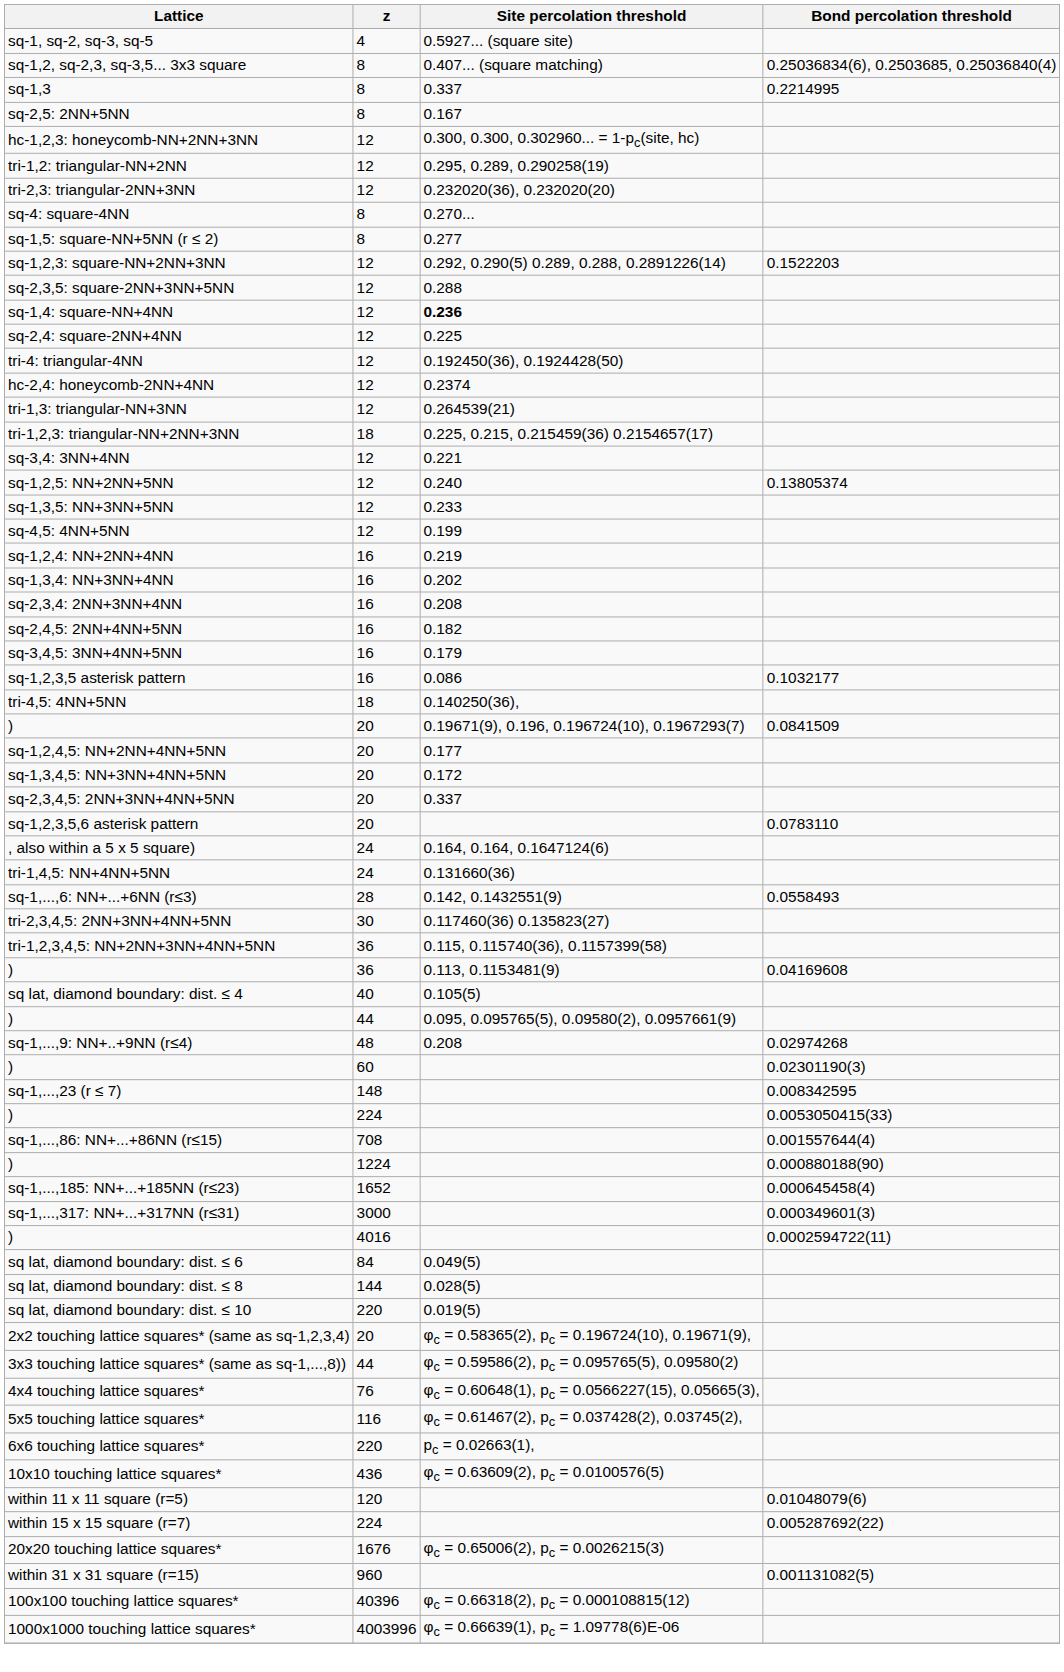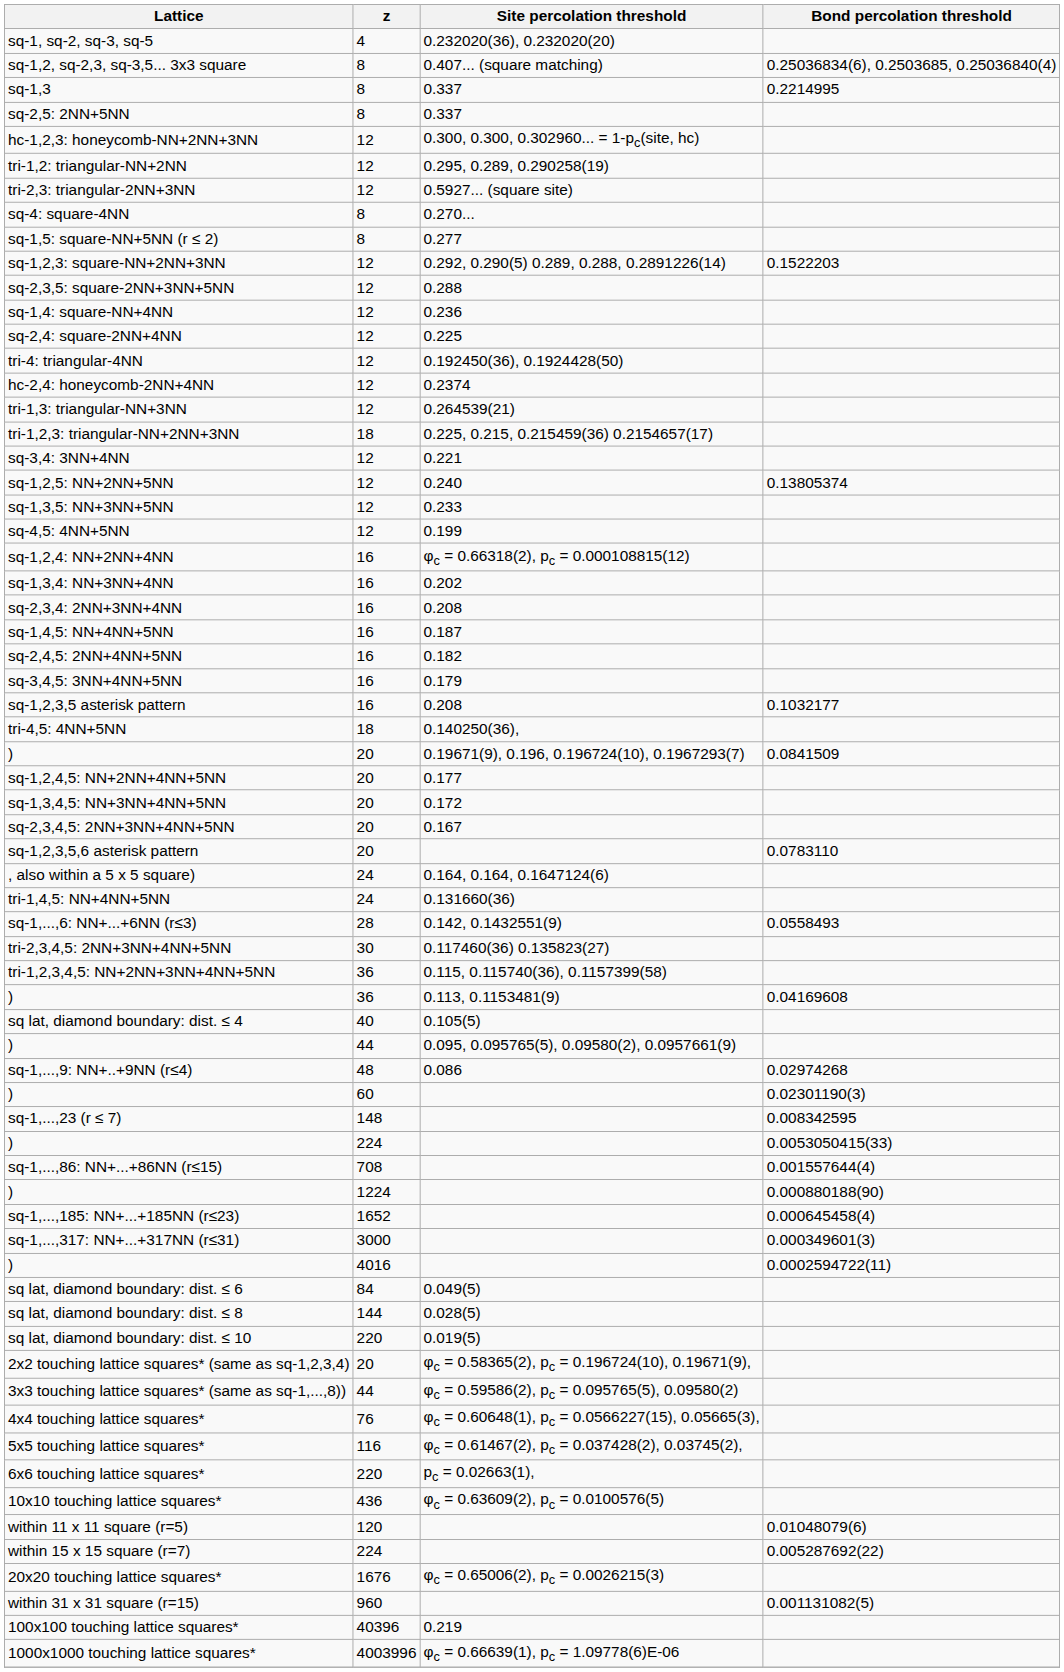 <table class="wikitable">
 <tr>
 <th>Lattice</th>
 <th>z</th>
 <th>Site percolation threshold</th>
 <th>Bond percolation threshold</th>
 </tr>
 <tr>
 <td>sq-1, sq-2, sq-3, sq-5</td>
 <td>4</td>
-<td>0.5927... (square site)</td>
+<td>0.232020(36), 0.232020(20)</td>
 <td></td>
 </tr>
 <tr>
 <td>sq-1,2, sq-2,3, sq-3,5... 3x3 square</td>
 <td>8</td>
 <td>0.407... (square matching)</td>
 <td>0.25036834(6), 0.2503685, 0.25036840(4)</td>
 </tr>
 <tr>
 <td>sq-1,3</td>
 <td>8</td>
 <td>0.337</td>
 <td>0.2214995</td>
 </tr>
 <tr>
 <td>sq-2,5: 2NN+5NN</td>
 <td>8</td>
-<td>0.167</td>
+<td>0.337</td>
 <td></td>
 </tr>
 <tr>
 <td>hc-1,2,3: honeycomb-NN+2NN+3NN</td>
 <td>12</td>
 <td>0.300, 0.300, 0.302960... = 1-p<sub>c</sub>(site, hc) </td>
 <td></td>
 </tr>
 <tr>
 <td>tri-1,2: triangular-NN+2NN</td>
 <td>12</td>
 <td>0.295, 0.289, 0.290258(19)</td>
 <td></td>
 </tr>
 <tr>
 <td>tri-2,3:  triangular-2NN+3NN</td>
 <td>12</td>
-<td>0.232020(36), 0.232020(20)</td>
+<td>0.5927... (square site)</td>
 <td></td>
 </tr>
 <tr>
 <td>sq-4: square-4NN</td>
 <td>8</td>
 <td>0.270...</td>
 <td></td>
 </tr>
 <tr>
 <td>sq-1,5: square-NN+5NN (r ≤ 2)</td>
 <td>8</td>
 <td>0.277</td>
 <td></td>
 </tr>
 <tr>
 <td>sq-1,2,3: square-NN+2NN+3NN</td>
 <td>12</td>
 <td>0.292, 0.290(5)  0.289, 0.288, 0.2891226(14) </td>
 <td>0.1522203</td>
 </tr>
 <tr>
 <td>sq-2,3,5: square-2NN+3NN+5NN</td>
 <td>12</td>
 <td>0.288</td>
 <td></td>
 </tr>
 <tr>
 <td>sq-1,4: square-NN+4NN</td>
 <td>12</td>
-<td><strong>0.236</strong></td>
+<td>0.236</td>
 <td></td>
 </tr>
 <tr>
 <td>sq-2,4: square-2NN+4NN</td>
 <td>12</td>
 <td>0.225</td>
 <td></td>
 </tr>
 <tr>
 <td>tri-4: triangular-4NN</td>
 <td>12</td>
 <td>0.192450(36), 0.1924428(50)</td>
 <td></td>
 </tr>
 <tr>
 <td>hc-2,4: honeycomb-2NN+4NN</td>
 <td>12</td>
 <td>0.2374</td>
 </tr>
 <tr>
 <td>tri-1,3: triangular-NN+3NN</td>
 <td>12</td>
 <td>0.264539(21)</td>
 <td></td>
 </tr>
 <tr>
 <td>tri-1,2,3: triangular-NN+2NN+3NN</td>
 <td>18</td>
 <td>0.225, 0.215, 0.215459(36) 0.2154657(17)</td>
 <td></td>
 </tr>
 <tr>
 <td>sq-3,4: 3NN+4NN</td>
 <td>12</td>
 <td>0.221</td>
 <td></td>
 </tr>
 <tr>
 <td>sq-1,2,5: NN+2NN+5NN</td>
 <td>12</td>
 <td>0.240</td>
 <td>0.13805374</td>
 </tr>
 <tr>
 <td>sq-1,3,5: NN+3NN+5NN</td>
 <td>12</td>
 <td>0.233</td>
 <td></td>
 </tr>
 <tr>
 <td>sq-4,5: 4NN+5NN</td>
 <td>12</td>
 <td>0.199</td>
 <td></td>
 </tr>
 <tr>
 <td>sq-1,2,4: NN+2NN+4NN</td>
 <td>16</td>
-<td>0.219</td>
+<td>φ<sub>c</sub> = 0.66318(2), p<sub>c</sub> = 0.000108815(12) </td>
 <td></td>
 </tr>
 <tr>
 <td>sq-1,3,4: NN+3NN+4NN</td>
 <td>16</td>
 <td>0.202</td>
 <td></td>
 </tr>
 <tr>
 <td>sq-2,3,4: 2NN+3NN+4NN</td>
 <td>16</td>
 <td>0.208</td>
+<td></td>
+</tr>
+<tr>
+<td>sq-1,4,5: NN+4NN+5NN</td>
+<td>16</td>
+<td>0.187</td>
 <td></td>
 </tr>
 <tr>
 <td>sq-2,4,5: 2NN+4NN+5NN</td>
 <td>16</td>
 <td>0.182</td>
 <td></td>
 </tr>
 <tr>
 <td>sq-3,4,5: 3NN+4NN+5NN</td>
 <td>16</td>
 <td>0.179</td>
 <td></td>
 </tr>
 <tr>
 <td>sq-1,2,3,5 asterisk pattern</td>
 <td>16</td>
-<td>0.086</td>
+<td>0.208</td>
 <td>0.1032177</td>
 </tr>
 <tr>
 <td>tri-4,5: 4NN+5NN</td>
 <td>18</td>
 <td>0.140250(36),</td>
 <td></td>
 </tr>
 <tr>
 <td>)</td>
 <td>20</td>
 <td>0.19671(9), 0.196,  0.196724(10), 0.1967293(7)</td>
 <td>0.0841509</td>
 </tr>
 <tr>
 <td>sq-1,2,4,5: NN+2NN+4NN+5NN</td>
 <td>20</td>
 <td>0.177</td>
 <td></td>
 </tr>
 <tr>
 <td>sq-1,3,4,5: NN+3NN+4NN+5NN</td>
 <td>20</td>
 <td>0.172</td>
 <td></td>
 </tr>
 <tr>
 <td>sq-2,3,4,5: 2NN+3NN+4NN+5NN</td>
 <td>20</td>
-<td>0.337</td>
+<td>0.167</td>
 <td></td>
 </tr>
 <tr>
 <td>sq-1,2,3,5,6 asterisk pattern</td>
 <td>20</td>
 <td></td>
 <td>0.0783110</td>
 </tr>
 <tr>
 <td>, also within a 5 x 5 square)</td>
 <td>24</td>
 <td>0.164, 0.164, 0.1647124(6)</td>
 <td></td>
 </tr>
 <tr>
 <td>tri-1,4,5: NN+4NN+5NN</td>
 <td>24</td>
 <td>0.131660(36)</td>
 <td></td>
 </tr>
 <tr>
 <td>sq-1,...,6: NN+...+6NN (r≤3)</td>
 <td>28</td>
 <td>0.142, 0.1432551(9)</td>
 <td>0.0558493</td>
 </tr>
 <tr>
 <td>tri-2,3,4,5: 2NN+3NN+4NN+5NN</td>
 <td>30</td>
 <td>0.117460(36) 0.135823(27)</td>
 <td></td>
 </tr>
 <tr>
 <td>tri-1,2,3,4,5: NN+2NN+3NN+4NN+5NN <br></td>
 <td>36</td>
 <td>0.115, 0.115740(36), 0.1157399(58) </td>
 <td></td>
 </tr>
 <tr>
 <td>)</td>
 <td>36</td>
 <td>0.113, 0.1153481(9)</td>
 <td>0.04169608</td>
 </tr>
 <tr />
 <td>sq lat, diamond boundary: dist. ≤ 4</td>
 <td>40</td>
 <td>0.105(5)</td>
 <td></td>
 </tr>
 <tr>
 <td>)</td>
 <td>44</td>
 <td>0.095, 0.095765(5),  0.09580(2), 0.0957661(9)</td>
 <td></td>
 </tr>
 <tr>
 <td>sq-1,...,9: NN+..+9NN (r≤4)</td>
 <td>48</td>
-<td>0.208</td>
+<td>0.086</td>
 <td>0.02974268</td>
 </tr>
 <tr>
 <td>)</td>
 <td>60</td>
 <td></td>
 <td>0.02301190(3)</td>
 </tr>
 <tr>
 <td>sq-1,...,23  (r ≤ 7)</td>
 <td>148</td>
 <td></td>
 <td>0.008342595</td>
 </tr>
 <tr>
 <td>)</td>
 <td>224</td>
 <td></td>
 <td>0.0053050415(33)</td>
 </tr>
 <tr>
 <td>sq-1,...,86: NN+...+86NN (r≤15)</td>
 <td>708</td>
 <td></td>
 <td>0.001557644(4)</td>
 </tr>
 <tr>
 <td>)</td>
 <td>1224</td>
 <td></td>
 <td>0.000880188(90)</td>
 </tr>
 <tr>
 <td>sq-1,...,185: NN+...+185NN (r≤23)</td>
 <td>1652</td>
 <td></td>
 <td>0.000645458(4)</td>
 </tr>
 <tr>
 <td>sq-1,...,317: NN+...+317NN (r≤31)</td>
 <td>3000</td>
 <td></td>
 <td>0.000349601(3)</td>
 </tr>
 <tr>
 <td>)</td>
 <td>4016</td>
 <td></td>
 <td>0.0002594722(11)</td>
 </tr>
 <tr>
 <td>sq lat, diamond boundary: dist. ≤ 6</td>
 <td>84</td>
 <td>0.049(5)</td>
 <td></td>
 </tr>
 <tr>
 <td>sq lat, diamond boundary: dist. ≤ 8</td>
 <td>144</td>
 <td>0.028(5)</td>
 <td></td>
 </tr>
 <tr>
 <td>sq lat, diamond boundary: dist. ≤ 10</td>
 <td>220</td>
 <td>0.019(5)</td>
 <td></td>
 </tr>
 <tr>
 <td>2x2 touching lattice squares* (same as sq-1,2,3,4)</td>
 <td>20</td>
 <td>φ<sub>c</sub> = 0.58365(2), p<sub>c</sub> = 0.196724(10),  0.19671(9),</td>
 </tr>
 <tr>
 <td>3x3 touching lattice squares*  (same as sq-1,...,8))</td>
 <td>44</td>
 <td>φ<sub>c</sub> = 0.59586(2), p<sub>c</sub> = 0.095765(5), 0.09580(2) </td>
 <td></td>
 </tr>
 <tr>
 <td>4x4 touching lattice squares*</td>
 <td>76</td>
 <td>φ<sub>c</sub> = 0.60648(1), p<sub>c</sub> = 0.0566227(15), 0.05665(3),</td>
 <td></td>
 </tr>
 <tr>
 <td>5x5 touching lattice squares*</td>
 <td>116</td>
 <td>φ<sub>c</sub> = 0.61467(2), p<sub>c</sub> = 0.037428(2), 0.03745(2),</td>
 <td></td>
 </tr>
 <tr>
 <td>6x6 touching lattice squares*</td>
 <td>220</td>
 <td>p<sub>c</sub> = 0.02663(1),</td>
 <td></td>
 </tr>
 <tr>
 <td>10x10 touching lattice squares*</td>
 <td>436</td>
 <td>φ<sub>c</sub> = 0.63609(2), p<sub>c</sub> = 0.0100576(5) </td>
 <td></td>
 </tr>
 <tr>
 <td>within 11 x 11 square (r=5)</td>
 <td>120</td>
 <td></td>
 <td>0.01048079(6)</td>
 </tr>
 <tr>
 <td>within 15 x 15 square (r=7)</td>
 <td>224</td>
 <td></td>
 <td>0.005287692(22)</td>
 </tr>
 <tr>
 <td>20x20 touching lattice squares*</td>
 <td>1676</td>
 <td>φ<sub>c</sub> = 0.65006(2), p<sub>c</sub> = 0.0026215(3) </td>
 <td></td>
 </tr>
 <tr>
 <td>within 31 x 31 square (r=15)</td>
 <td>960</td>
 <td></td>
 <td>0.001131082(5) </td>
 </tr>
 <tr>
 <td>100x100 touching lattice squares*</td>
 <td>40396</td>
-<td>φ<sub>c</sub> = 0.66318(2), p<sub>c</sub> = 0.000108815(12) </td>
+<td>0.219</td>
 <td></td>
 </tr>
 <tr>
 <td>1000x1000 touching lattice squares*</td>
 <td>4003996</td>
 <td>φ<sub>c</sub> = 0.66639(1), p<sub>c</sub> = 1.09778(6)E-06 </td>
 <td></td>
 </tr>
 <tr>
 </tr>
 </table>
